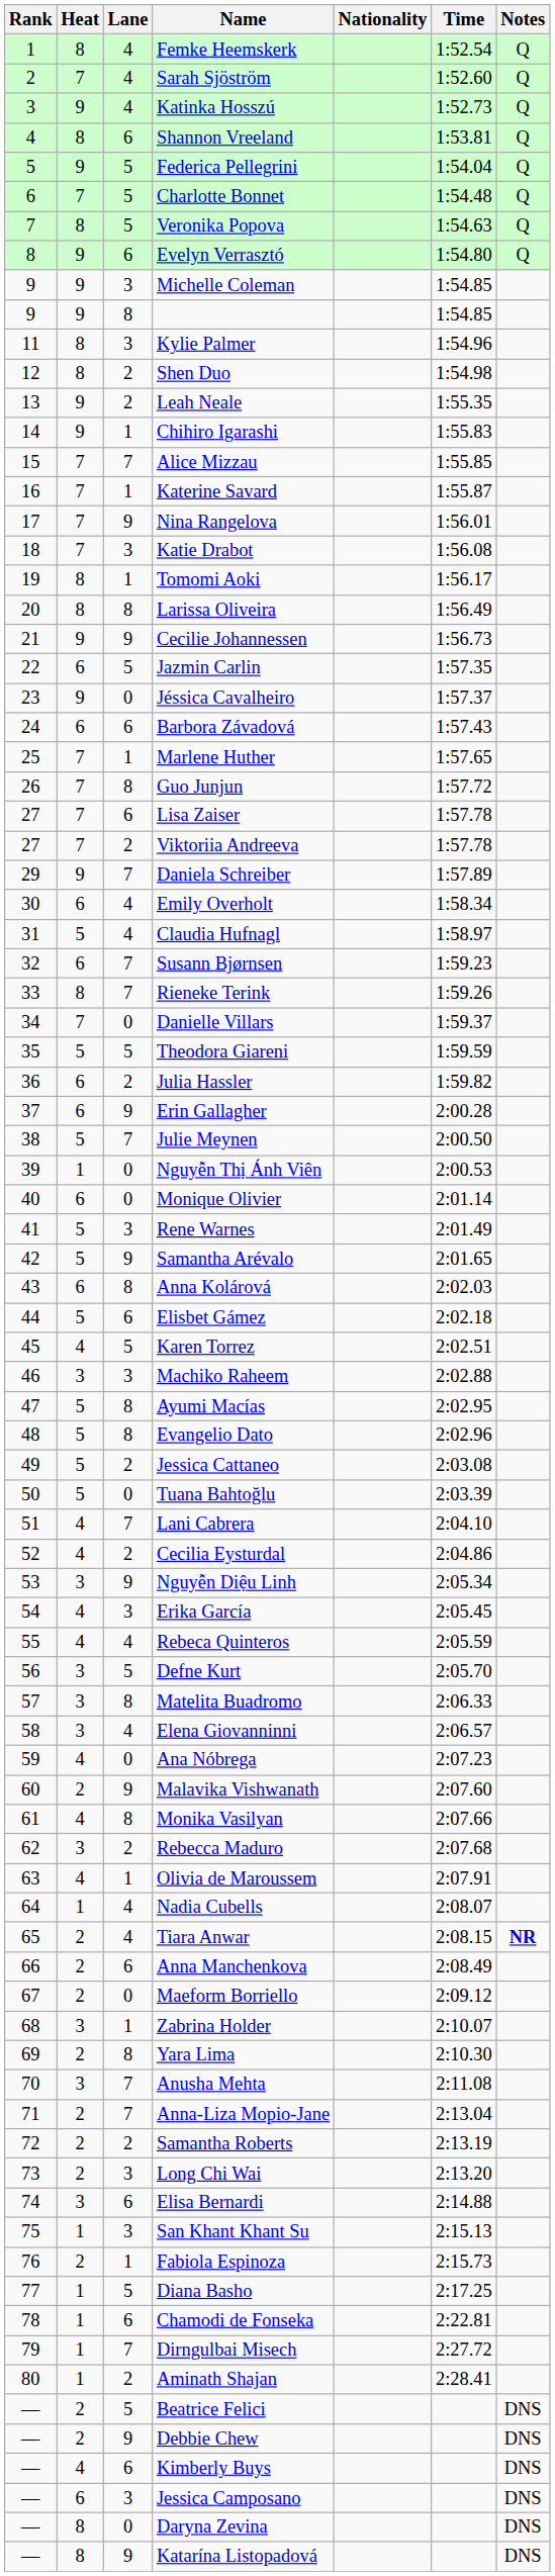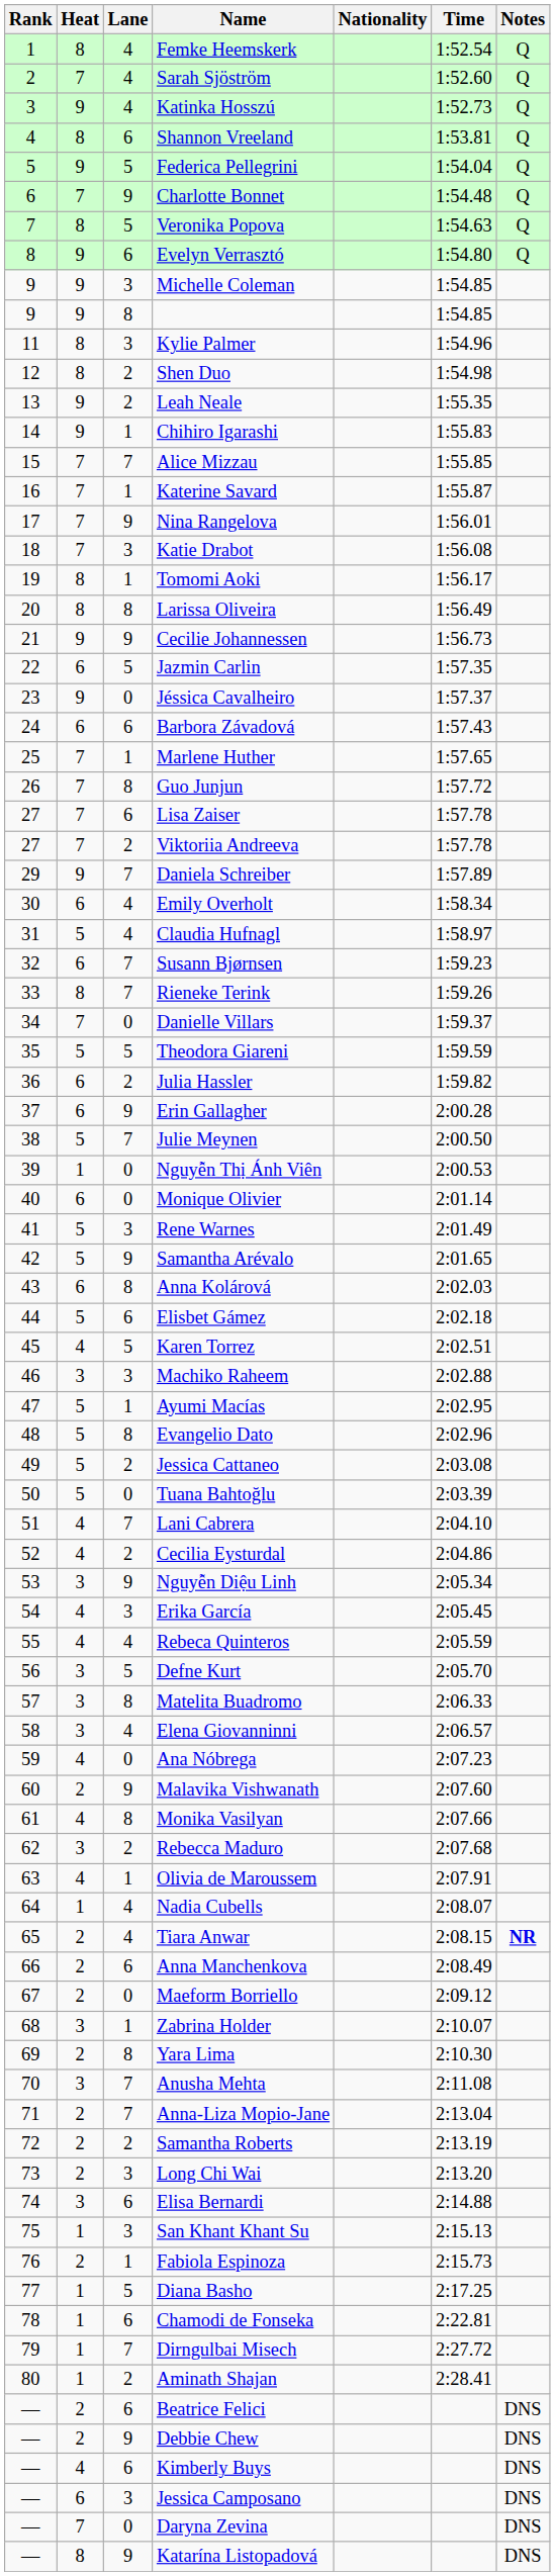 <table class="wikitable sortable" style="text-align:center">
 <tr>
 <th>Rank</th>
 <th>Heat</th>
 <th>Lane</th>
 <th>Name</th>
 <th>Nationality</th>
 <th>Time</th>
 <th>Notes</th>
 </tr>
 <tr bgcolor=ccffcc>
 <td>1</td>
 <td>8</td>
 <td>4</td>
 <td align=left><a href='#'>Femke Heemskerk</a></td>
 <td align=left></td>
 <td>1:52.54</td>
 <td>Q</td>
 </tr>
 <tr bgcolor=ccffcc>
 <td>2</td>
 <td>7</td>
 <td>4</td>
 <td align=left><a href='#'>Sarah Sjöström</a></td>
 <td align=left></td>
 <td>1:52.60</td>
 <td>Q</td>
 </tr>
 <tr bgcolor=ccffcc>
 <td>3</td>
 <td>9</td>
 <td>4</td>
 <td align=left><a href='#'>Katinka Hosszú</a></td>
 <td align=left></td>
 <td>1:52.73</td>
 <td>Q</td>
 </tr>
 <tr bgcolor=ccffcc>
 <td>4</td>
 <td>8</td>
 <td>6</td>
 <td align=left><a href='#'>Shannon Vreeland</a></td>
 <td align=left></td>
 <td>1:53.81</td>
 <td>Q</td>
 </tr>
 <tr bgcolor=ccffcc>
 <td>5</td>
 <td>9</td>
 <td>5</td>
 <td align=left><a href='#'>Federica Pellegrini</a></td>
 <td align=left></td>
 <td>1:54.04</td>
 <td>Q</td>
 </tr>
 <tr bgcolor=ccffcc>
 <td>6</td>
 <td>7</td>
-<td>5</td>
+<td>9</td>
 <td align=left><a href='#'>Charlotte Bonnet</a></td>
 <td align=left></td>
 <td>1:54.48</td>
 <td>Q</td>
 </tr>
 <tr bgcolor=ccffcc>
 <td>7</td>
 <td>8</td>
 <td>5</td>
 <td align=left><a href='#'>Veronika Popova</a></td>
 <td align=left></td>
 <td>1:54.63</td>
 <td>Q</td>
 </tr>
 <tr bgcolor=ccffcc>
 <td>8</td>
 <td>9</td>
 <td>6</td>
 <td align=left><a href='#'>Evelyn Verrasztó</a></td>
 <td align=left></td>
 <td>1:54.80</td>
 <td>Q</td>
 </tr>
 <tr>
 <td>9</td>
 <td>9</td>
 <td>3</td>
 <td align=left><a href='#'>Michelle Coleman</a></td>
 <td align=left></td>
 <td>1:54.85</td>
 <td></td>
 </tr>
 <tr>
 <td>9</td>
 <td>9</td>
 <td>8</td>
 <td align=left></td>
 <td align=left></td>
 <td>1:54.85</td>
 <td></td>
 </tr>
 <tr>
 <td>11</td>
 <td>8</td>
 <td>3</td>
 <td align=left><a href='#'>Kylie Palmer</a></td>
 <td align=left></td>
 <td>1:54.96</td>
 <td></td>
 </tr>
 <tr>
 <td>12</td>
 <td>8</td>
 <td>2</td>
 <td align=left><a href='#'>Shen Duo</a></td>
 <td align=left></td>
 <td>1:54.98</td>
 <td></td>
 </tr>
 <tr>
 <td>13</td>
 <td>9</td>
 <td>2</td>
 <td align=left><a href='#'>Leah Neale</a></td>
 <td align=left></td>
 <td>1:55.35</td>
 <td></td>
 </tr>
 <tr>
 <td>14</td>
 <td>9</td>
 <td>1</td>
 <td align=left><a href='#'>Chihiro Igarashi</a></td>
 <td align=left></td>
 <td>1:55.83</td>
 <td></td>
 </tr>
 <tr>
 <td>15</td>
 <td>7</td>
 <td>7</td>
 <td align=left><a href='#'>Alice Mizzau</a></td>
 <td align=left></td>
 <td>1:55.85</td>
 <td></td>
 </tr>
 <tr>
 <td>16</td>
 <td>7</td>
 <td>1</td>
 <td align=left><a href='#'>Katerine Savard</a></td>
 <td align=left></td>
 <td>1:55.87</td>
 <td></td>
 </tr>
 <tr>
 <td>17</td>
 <td>7</td>
 <td>9</td>
 <td align=left><a href='#'>Nina Rangelova</a></td>
 <td align=left></td>
 <td>1:56.01</td>
 <td></td>
 </tr>
 <tr>
 <td>18</td>
 <td>7</td>
 <td>3</td>
 <td align=left><a href='#'>Katie Drabot</a></td>
 <td align=left></td>
 <td>1:56.08</td>
 <td></td>
 </tr>
 <tr>
 <td>19</td>
 <td>8</td>
 <td>1</td>
 <td align=left><a href='#'>Tomomi Aoki</a></td>
 <td align=left></td>
 <td>1:56.17</td>
 <td></td>
 </tr>
 <tr>
 <td>20</td>
 <td>8</td>
 <td>8</td>
 <td align=left><a href='#'>Larissa Oliveira</a></td>
 <td align=left></td>
 <td>1:56.49</td>
 <td></td>
 </tr>
 <tr>
 <td>21</td>
 <td>9</td>
 <td>9</td>
 <td align=left><a href='#'>Cecilie Johannessen</a></td>
 <td align=left></td>
 <td>1:56.73</td>
 <td></td>
 </tr>
 <tr>
 <td>22</td>
 <td>6</td>
 <td>5</td>
 <td align=left><a href='#'>Jazmin Carlin</a></td>
 <td align=left></td>
 <td>1:57.35</td>
 <td></td>
 </tr>
 <tr>
 <td>23</td>
 <td>9</td>
 <td>0</td>
 <td align=left><a href='#'>Jéssica Cavalheiro</a></td>
 <td align=left></td>
 <td>1:57.37</td>
 <td></td>
 </tr>
 <tr>
 <td>24</td>
 <td>6</td>
 <td>6</td>
 <td align=left><a href='#'>Barbora Závadová</a></td>
 <td align=left></td>
 <td>1:57.43</td>
 <td></td>
 </tr>
 <tr>
 <td>25</td>
 <td>7</td>
 <td>1</td>
 <td align=left><a href='#'>Marlene Huther</a></td>
 <td align=left></td>
 <td>1:57.65</td>
 <td></td>
 </tr>
 <tr>
 <td>26</td>
 <td>7</td>
 <td>8</td>
 <td align=left><a href='#'>Guo Junjun</a></td>
 <td align=left></td>
 <td>1:57.72</td>
 <td></td>
 </tr>
 <tr>
 <td>27</td>
 <td>7</td>
 <td>6</td>
 <td align=left><a href='#'>Lisa Zaiser</a></td>
 <td align=left></td>
 <td>1:57.78</td>
 <td></td>
 </tr>
 <tr>
 <td>27</td>
 <td>7</td>
 <td>2</td>
 <td align=left><a href='#'>Viktoriia Andreeva</a></td>
 <td align=left></td>
 <td>1:57.78</td>
 <td></td>
 </tr>
 <tr>
 <td>29</td>
 <td>9</td>
 <td>7</td>
 <td align=left><a href='#'>Daniela Schreiber</a></td>
 <td align=left></td>
 <td>1:57.89</td>
 <td></td>
 </tr>
 <tr>
 <td>30</td>
 <td>6</td>
 <td>4</td>
 <td align=left><a href='#'>Emily Overholt</a></td>
 <td align=left></td>
 <td>1:58.34</td>
 <td></td>
 </tr>
 <tr>
 <td>31</td>
 <td>5</td>
 <td>4</td>
 <td align=left><a href='#'>Claudia Hufnagl</a></td>
 <td align=left></td>
 <td>1:58.97</td>
 <td></td>
 </tr>
 <tr>
 <td>32</td>
 <td>6</td>
 <td>7</td>
 <td align=left><a href='#'>Susann Bjørnsen</a></td>
 <td align=left></td>
 <td>1:59.23</td>
 <td></td>
 </tr>
 <tr>
 <td>33</td>
 <td>8</td>
 <td>7</td>
 <td align=left><a href='#'>Rieneke Terink</a></td>
 <td align=left></td>
 <td>1:59.26</td>
 <td></td>
 </tr>
 <tr>
 <td>34</td>
 <td>7</td>
 <td>0</td>
 <td align=left><a href='#'>Danielle Villars</a></td>
 <td align=left></td>
 <td>1:59.37</td>
 <td></td>
 </tr>
 <tr>
 <td>35</td>
 <td>5</td>
 <td>5</td>
 <td align=left><a href='#'>Theodora Giareni</a></td>
 <td align=left></td>
 <td>1:59.59</td>
 <td></td>
 </tr>
 <tr>
 <td>36</td>
 <td>6</td>
 <td>2</td>
 <td align=left><a href='#'>Julia Hassler</a></td>
 <td align=left></td>
 <td>1:59.82</td>
 <td></td>
 </tr>
 <tr>
 <td>37</td>
 <td>6</td>
 <td>9</td>
 <td align=left><a href='#'>Erin Gallagher</a></td>
 <td align=left></td>
 <td>2:00.28</td>
 <td></td>
 </tr>
 <tr>
 <td>38</td>
 <td>5</td>
 <td>7</td>
 <td align=left><a href='#'>Julie Meynen</a></td>
 <td align=left></td>
 <td>2:00.50</td>
 <td></td>
 </tr>
 <tr>
 <td>39</td>
 <td>1</td>
 <td>0</td>
 <td align=left><a href='#'>Nguyễn Thị Ánh Viên</a></td>
 <td align=left></td>
 <td>2:00.53</td>
 <td></td>
 </tr>
 <tr>
 <td>40</td>
 <td>6</td>
 <td>0</td>
 <td align=left><a href='#'>Monique Olivier</a></td>
 <td align=left></td>
 <td>2:01.14</td>
 <td></td>
 </tr>
 <tr>
 <td>41</td>
 <td>5</td>
 <td>3</td>
 <td align=left><a href='#'>Rene Warnes</a></td>
 <td align=left></td>
 <td>2:01.49</td>
 <td></td>
 </tr>
 <tr>
 <td>42</td>
 <td>5</td>
 <td>9</td>
 <td align=left><a href='#'>Samantha Arévalo</a></td>
 <td align=left></td>
 <td>2:01.65</td>
 <td></td>
 </tr>
 <tr>
 <td>43</td>
 <td>6</td>
 <td>8</td>
 <td align=left><a href='#'>Anna Kolárová</a></td>
 <td align=left></td>
 <td>2:02.03</td>
 <td></td>
 </tr>
 <tr>
 <td>44</td>
 <td>5</td>
 <td>6</td>
 <td align=left><a href='#'>Elisbet Gámez</a></td>
 <td align=left></td>
 <td>2:02.18</td>
 <td></td>
 </tr>
 <tr>
 <td>45</td>
 <td>4</td>
 <td>5</td>
 <td align=left><a href='#'>Karen Torrez</a></td>
 <td align=left></td>
 <td>2:02.51</td>
 <td></td>
 </tr>
 <tr>
 <td>46</td>
 <td>3</td>
 <td>3</td>
 <td align=left><a href='#'>Machiko Raheem</a></td>
 <td align=left></td>
 <td>2:02.88</td>
 <td></td>
 </tr>
 <tr>
 <td>47</td>
 <td>5</td>
-<td>8</td>
+<td>1</td>
 <td align=left><a href='#'>Ayumi Macías</a></td>
 <td align=left></td>
 <td>2:02.95</td>
 <td></td>
 </tr>
 <tr>
 <td>48</td>
 <td>5</td>
 <td>8</td>
 <td align=left><a href='#'>Evangelio Dato</a></td>
 <td align=left></td>
 <td>2:02.96</td>
 <td></td>
 </tr>
 <tr>
 <td>49</td>
 <td>5</td>
 <td>2</td>
 <td align=left><a href='#'>Jessica Cattaneo</a></td>
 <td align=left></td>
 <td>2:03.08</td>
 <td></td>
 </tr>
 <tr>
 <td>50</td>
 <td>5</td>
 <td>0</td>
 <td align=left><a href='#'>Tuana Bahtoğlu</a></td>
 <td align=left></td>
 <td>2:03.39</td>
 <td></td>
 </tr>
 <tr>
 <td>51</td>
 <td>4</td>
 <td>7</td>
 <td align=left><a href='#'>Lani Cabrera</a></td>
 <td align=left></td>
 <td>2:04.10</td>
 <td></td>
 </tr>
 <tr>
 <td>52</td>
 <td>4</td>
 <td>2</td>
 <td align=left><a href='#'>Cecilia Eysturdal</a></td>
 <td align=left></td>
 <td>2:04.86</td>
 <td></td>
 </tr>
 <tr>
 <td>53</td>
 <td>3</td>
 <td>9</td>
 <td align=left><a href='#'>Nguyễn Diệu Linh</a></td>
 <td align=left></td>
 <td>2:05.34</td>
 <td></td>
 </tr>
 <tr>
 <td>54</td>
 <td>4</td>
 <td>3</td>
 <td align=left><a href='#'>Erika García</a></td>
 <td align=left></td>
 <td>2:05.45</td>
 <td></td>
 </tr>
 <tr>
 <td>55</td>
 <td>4</td>
 <td>4</td>
 <td align=left><a href='#'>Rebeca Quinteros</a></td>
 <td align=left></td>
 <td>2:05.59</td>
 <td></td>
 </tr>
 <tr>
 <td>56</td>
 <td>3</td>
 <td>5</td>
 <td align=left><a href='#'>Defne Kurt</a></td>
 <td align=left></td>
 <td>2:05.70</td>
 <td></td>
 </tr>
 <tr>
 <td>57</td>
 <td>3</td>
 <td>8</td>
 <td align=left><a href='#'>Matelita Buadromo</a></td>
 <td align=left></td>
 <td>2:06.33</td>
 <td></td>
 </tr>
 <tr>
 <td>58</td>
 <td>3</td>
 <td>4</td>
 <td align=left><a href='#'>Elena Giovanninni</a></td>
 <td align=left></td>
 <td>2:06.57</td>
 <td></td>
 </tr>
 <tr>
 <td>59</td>
 <td>4</td>
 <td>0</td>
 <td align=left><a href='#'>Ana Nóbrega</a></td>
 <td align=left></td>
 <td>2:07.23</td>
 <td></td>
 </tr>
 <tr>
 <td>60</td>
 <td>2</td>
 <td>9</td>
 <td align=left><a href='#'>Malavika Vishwanath</a></td>
 <td align=left></td>
 <td>2:07.60</td>
 <td></td>
 </tr>
 <tr>
 <td>61</td>
 <td>4</td>
 <td>8</td>
 <td align=left><a href='#'>Monika Vasilyan</a></td>
 <td align=left></td>
 <td>2:07.66</td>
 <td></td>
 </tr>
 <tr>
 <td>62</td>
 <td>3</td>
 <td>2</td>
 <td align=left><a href='#'>Rebecca Maduro</a></td>
 <td align=left></td>
 <td>2:07.68</td>
 <td></td>
 </tr>
 <tr>
 <td>63</td>
 <td>4</td>
 <td>1</td>
 <td align=left><a href='#'>Olivia de Maroussem</a></td>
 <td align=left></td>
 <td>2:07.91</td>
 <td></td>
 </tr>
 <tr>
 <td>64</td>
 <td>1</td>
 <td>4</td>
 <td align=left><a href='#'>Nadia Cubells</a></td>
 <td align=left></td>
 <td>2:08.07</td>
 <td></td>
 </tr>
 <tr>
 <td>65</td>
 <td>2</td>
 <td>4</td>
 <td align=left><a href='#'>Tiara Anwar</a></td>
 <td align=left></td>
 <td>2:08.15</td>
 <td><strong><a href='#'>NR</a></strong></td>
 </tr>
 <tr>
 <td>66</td>
 <td>2</td>
 <td>6</td>
 <td align=left><a href='#'>Anna Manchenkova</a></td>
 <td align=left></td>
 <td>2:08.49</td>
 <td></td>
 </tr>
 <tr>
 <td>67</td>
 <td>2</td>
 <td>0</td>
 <td align=left><a href='#'>Maeform Borriello</a></td>
 <td align=left></td>
 <td>2:09.12</td>
 <td></td>
 </tr>
 <tr>
 <td>68</td>
 <td>3</td>
 <td>1</td>
 <td align=left><a href='#'>Zabrina Holder</a></td>
 <td align=left></td>
 <td>2:10.07</td>
 <td></td>
 </tr>
 <tr>
 <td>69</td>
 <td>2</td>
 <td>8</td>
 <td align=left><a href='#'>Yara Lima</a></td>
 <td align=left></td>
 <td>2:10.30</td>
 <td></td>
 </tr>
 <tr>
 <td>70</td>
 <td>3</td>
 <td>7</td>
 <td align=left><a href='#'>Anusha Mehta</a></td>
 <td align=left></td>
 <td>2:11.08</td>
 <td></td>
 </tr>
 <tr>
 <td>71</td>
 <td>2</td>
 <td>7</td>
 <td align=left><a href='#'>Anna-Liza Mopio-Jane</a></td>
 <td align=left></td>
 <td>2:13.04</td>
 <td></td>
 </tr>
 <tr>
 <td>72</td>
 <td>2</td>
 <td>2</td>
 <td align=left><a href='#'>Samantha Roberts</a></td>
 <td align=left></td>
 <td>2:13.19</td>
 <td></td>
 </tr>
 <tr>
 <td>73</td>
 <td>2</td>
 <td>3</td>
 <td align=left><a href='#'>Long Chi Wai</a></td>
 <td align=left></td>
 <td>2:13.20</td>
 <td></td>
 </tr>
 <tr>
 <td>74</td>
 <td>3</td>
 <td>6</td>
 <td align=left><a href='#'>Elisa Bernardi</a></td>
 <td align=left></td>
 <td>2:14.88</td>
 <td></td>
 </tr>
 <tr>
 <td>75</td>
 <td>1</td>
 <td>3</td>
 <td align=left><a href='#'>San Khant Khant Su</a></td>
 <td align=left></td>
 <td>2:15.13</td>
 <td></td>
 </tr>
 <tr>
 <td>76</td>
 <td>2</td>
 <td>1</td>
 <td align=left><a href='#'>Fabiola Espinoza</a></td>
 <td align=left></td>
 <td>2:15.73</td>
 <td></td>
 </tr>
 <tr>
 <td>77</td>
 <td>1</td>
 <td>5</td>
 <td align=left><a href='#'>Diana Basho</a></td>
 <td align=left></td>
 <td>2:17.25</td>
 <td></td>
 </tr>
 <tr>
 <td>78</td>
 <td>1</td>
 <td>6</td>
 <td align=left><a href='#'>Chamodi de Fonseka</a></td>
 <td align=left></td>
 <td>2:22.81</td>
 <td></td>
 </tr>
 <tr>
 <td>79</td>
 <td>1</td>
 <td>7</td>
 <td align=left><a href='#'>Dirngulbai Misech</a></td>
 <td align=left></td>
 <td>2:27.72</td>
 <td></td>
 </tr>
 <tr>
 <td>80</td>
 <td>1</td>
 <td>2</td>
 <td align=left><a href='#'>Aminath Shajan</a></td>
 <td align=left></td>
 <td>2:28.41</td>
 <td></td>
 </tr>
 <tr>
 <td>—</td>
 <td>2</td>
-<td>5</td>
+<td>6</td>
 <td align=left><a href='#'>Beatrice Felici</a></td>
 <td align=left></td>
 <td></td>
 <td>DNS</td>
 </tr>
 <tr>
 <td>—</td>
 <td>2</td>
 <td>9</td>
 <td align=left><a href='#'>Debbie Chew</a></td>
 <td align=left></td>
 <td></td>
 <td>DNS</td>
 </tr>
 <tr>
 <td>—</td>
 <td>4</td>
 <td>6</td>
 <td align=left><a href='#'>Kimberly Buys</a></td>
 <td align=left></td>
 <td></td>
 <td>DNS</td>
 </tr>
 <tr>
 <td>—</td>
 <td>6</td>
 <td>3</td>
 <td align=left><a href='#'>Jessica Camposano</a></td>
 <td align=left></td>
 <td></td>
 <td>DNS</td>
 </tr>
 <tr>
 <td>—</td>
-<td>8</td>
+<td>7</td>
 <td>0</td>
 <td align=left><a href='#'>Daryna Zevina</a></td>
 <td align=left></td>
 <td></td>
 <td>DNS</td>
 </tr>
 <tr>
 <td>—</td>
 <td>8</td>
 <td>9</td>
 <td align=left><a href='#'>Katarína Listopadová</a></td>
 <td align=left></td>
 <td></td>
 <td>DNS</td>
 </tr>
 </table>
